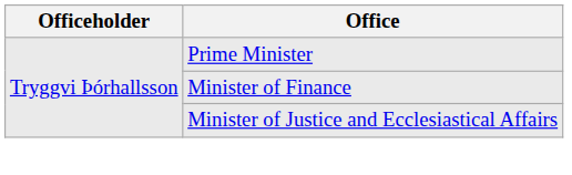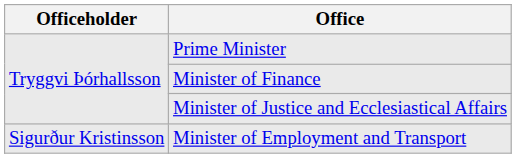 <table class="wikitable">
 <tr>
 <th>Officeholder</th>
 <th>Office</th>
 </tr>
 <tr style="background-color: #EAEAEA;">
 <td rowspan=3><a href='#'>Tryggvi Þórhallsson</a></td>
 <td><a href='#'>Prime Minister</a></td>
 </tr>
 <tr style="background-color: #EAEAEA;">
 <td><a href='#'>Minister of Finance</a></td>
 </tr>
 <tr style="background-color: #EAEAEA;">
 <td><a href='#'>Minister of Justice and Ecclesiastical Affairs</a></td>
 </tr>
+<tr style="background-color: #EAEAEA;">
+<td><a href='#'>Sigurður Kristinsson</a></td>
+<td><a href='#'>Minister of Employment and Transport</a></td>
+</tr>
 </table>
